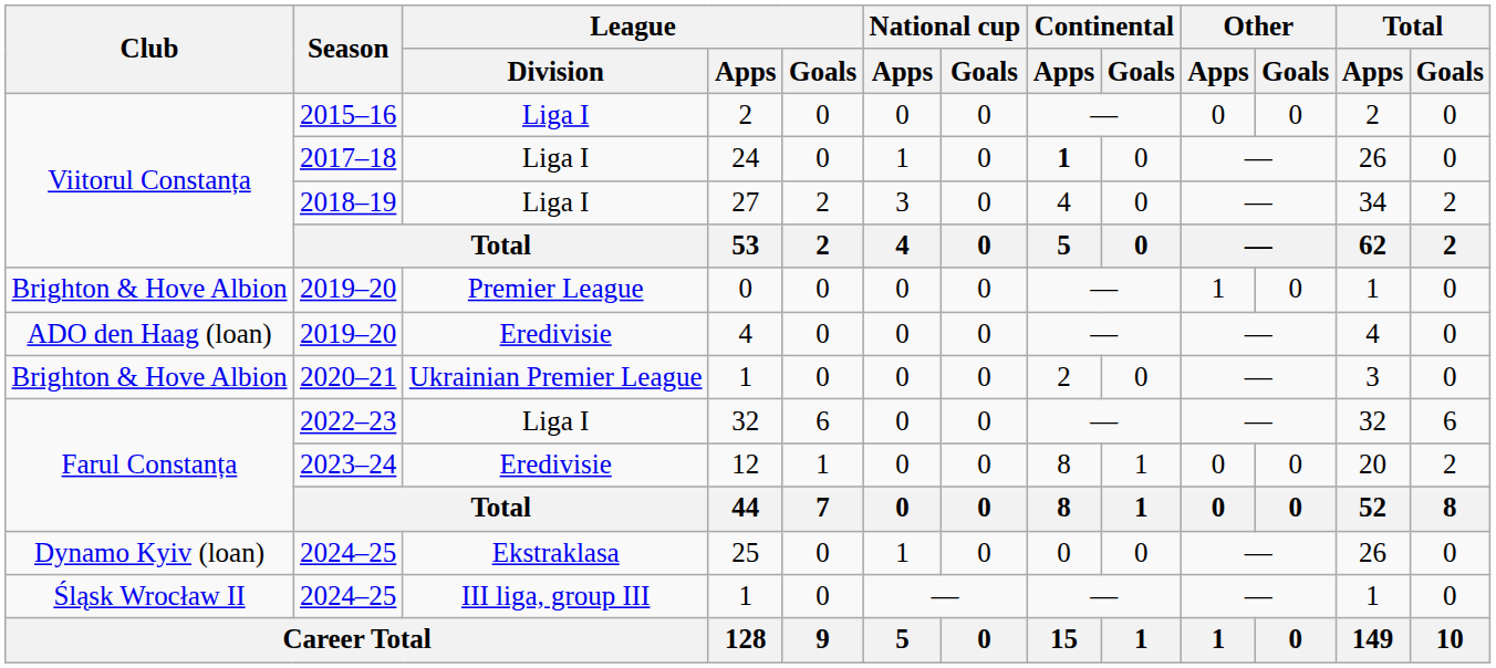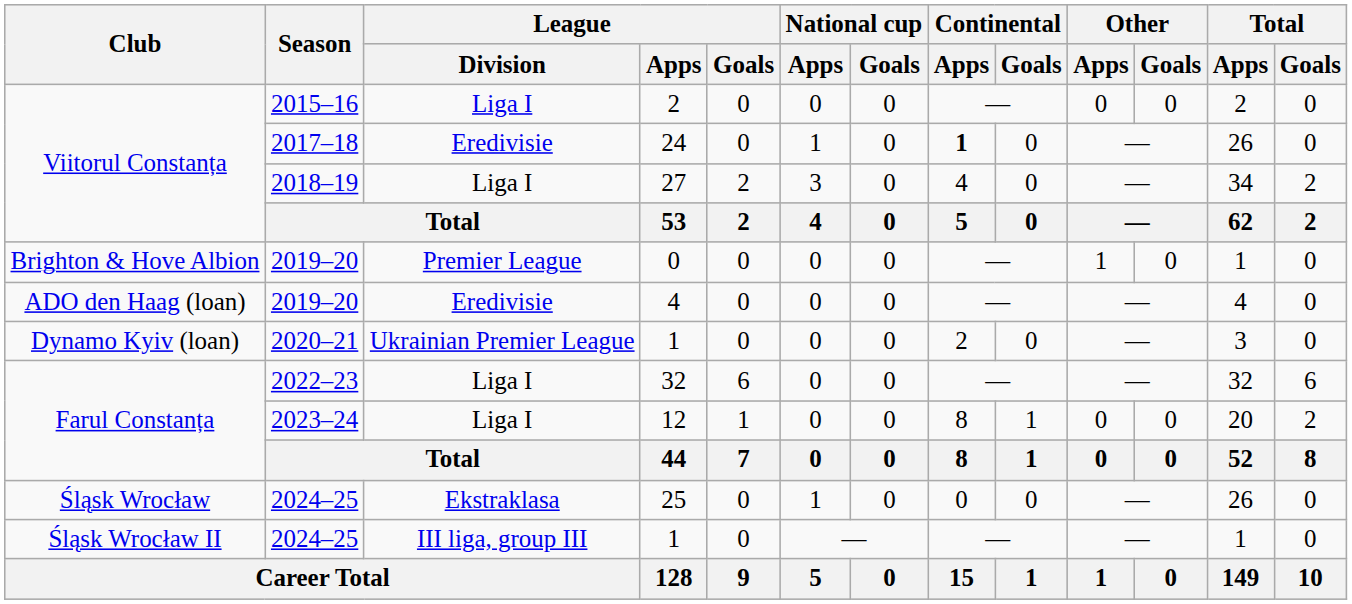 <table class="wikitable" style="text-align:center">
 <tr>
 <th rowspan="2">Club</th>
 <th rowspan="2">Season</th>
 <th colspan="3">League</th>
 <th colspan="2">National cup</th>
 <th colspan="2">Continental</th>
 <th colspan="2">Other</th>
 <th colspan="2">Total</th>
 </tr>
 <tr>
 <th>Division</th>
 <th>Apps</th>
 <th>Goals</th>
 <th>Apps</th>
 <th>Goals</th>
 <th>Apps</th>
 <th>Goals</th>
 <th>Apps</th>
 <th>Goals</th>
 <th>Apps</th>
 <th>Goals</th>
 </tr>
 <tr>
 <td rowspan="4"><a href='#'>Viitorul Constanța</a></td>
 <td><a href='#'>2015–16</a></td>
 <td><a href='#'>Liga I</a></td>
 <td>2</td>
 <td>0</td>
 <td>0</td>
 <td>0</td>
 <td colspan="2">—</td>
 <td>0</td>
 <td>0</td>
 <td>2</td>
 <td>0</td>
 </tr>
 <tr>
 <td><a href='#'>2017–18</a></td>
-<td>Liga I</td>
+<td><a href='#'>Eredivisie</a></td>
 <td>24</td>
 <td>0</td>
 <td>1</td>
 <td>0</td>
 <td><strong>1</strong></td>
 <td>0</td>
 <td colspan="2">—</td>
 <td>26</td>
 <td>0</td>
 </tr>
 <tr>
 <td><a href='#'>2018–19</a></td>
 <td>Liga I</td>
 <td>27</td>
 <td>2</td>
 <td>3</td>
 <td>0</td>
 <td>4</td>
 <td>0</td>
 <td colspan="2">—</td>
 <td>34</td>
 <td>2</td>
 </tr>
 <tr>
 <th colspan="2">Total</th>
 <th>53</th>
 <th>2</th>
 <th>4</th>
 <th>0</th>
 <th>5</th>
 <th>0</th>
 <th colspan="2">—</th>
 <th>62</th>
 <th>2</th>
 </tr>
 <tr>
 <td><a href='#'>Brighton & Hove Albion</a></td>
 <td><a href='#'>2019–20</a></td>
 <td><a href='#'>Premier League</a></td>
 <td>0</td>
 <td>0</td>
 <td>0</td>
 <td>0</td>
 <td colspan="2">—</td>
 <td>1</td>
 <td>0</td>
 <td>1</td>
 <td>0</td>
 </tr>
 <tr>
 <td><a href='#'>ADO den Haag</a> (loan)</td>
 <td><a href='#'>2019–20</a></td>
 <td><a href='#'>Eredivisie</a></td>
 <td>4</td>
 <td>0</td>
 <td>0</td>
 <td>0</td>
 <td colspan="2">—</td>
 <td colspan="2">—</td>
 <td>4</td>
 <td>0</td>
 </tr>
 <tr>
-<td><a href='#'>Brighton & Hove Albion</a></td>
+<td><a href='#'>Dynamo Kyiv</a> (loan)</td>
 <td><a href='#'>2020–21</a></td>
 <td><a href='#'>Ukrainian Premier League</a></td>
 <td>1</td>
 <td>0</td>
 <td>0</td>
 <td>0</td>
 <td>2</td>
 <td>0</td>
 <td colspan="2">—</td>
 <td>3</td>
 <td>0</td>
 </tr>
 <tr>
 <td rowspan="3"><a href='#'>Farul Constanța</a></td>
 <td><a href='#'>2022–23</a></td>
 <td>Liga I</td>
 <td>32</td>
 <td>6</td>
 <td>0</td>
 <td>0</td>
 <td colspan="2">—</td>
 <td colspan="2">—</td>
 <td>32</td>
 <td>6</td>
 </tr>
 <tr>
 <td><a href='#'>2023–24</a></td>
-<td><a href='#'>Eredivisie</a></td>
+<td>Liga I</td>
 <td>12</td>
 <td>1</td>
 <td>0</td>
 <td>0</td>
 <td>8</td>
 <td>1</td>
 <td>0</td>
 <td>0</td>
 <td>20</td>
 <td>2</td>
 </tr>
 <tr>
 <th colspan="2">Total</th>
 <th>44</th>
 <th>7</th>
 <th>0</th>
 <th>0</th>
 <th>8</th>
 <th>1</th>
 <th>0</th>
 <th>0</th>
 <th>52</th>
 <th>8</th>
 </tr>
 <tr>
-<td><a href='#'>Dynamo Kyiv</a> (loan)</td>
+<td><a href='#'>Śląsk Wrocław</a></td>
 <td><a href='#'>2024–25</a></td>
 <td><a href='#'>Ekstraklasa</a></td>
 <td>25</td>
 <td>0</td>
 <td>1</td>
 <td>0</td>
 <td>0</td>
 <td>0</td>
 <td colspan="2">—</td>
 <td>26</td>
 <td>0</td>
 </tr>
 <tr>
 <td><a href='#'>Śląsk Wrocław II</a></td>
 <td><a href='#'>2024–25</a></td>
 <td><a href='#'>III liga, group III</a></td>
 <td>1</td>
 <td>0</td>
 <td colspan="2">—</td>
 <td colspan="2">—</td>
 <td colspan="2">—</td>
 <td>1</td>
 <td>0</td>
 </tr>
 <tr>
 <th colspan="3">Career Total</th>
 <th>128</th>
 <th>9</th>
 <th>5</th>
 <th>0</th>
 <th>15</th>
 <th>1</th>
 <th>1</th>
 <th>0</th>
 <th>149</th>
 <th>10</th>
 </tr>
 </table>
